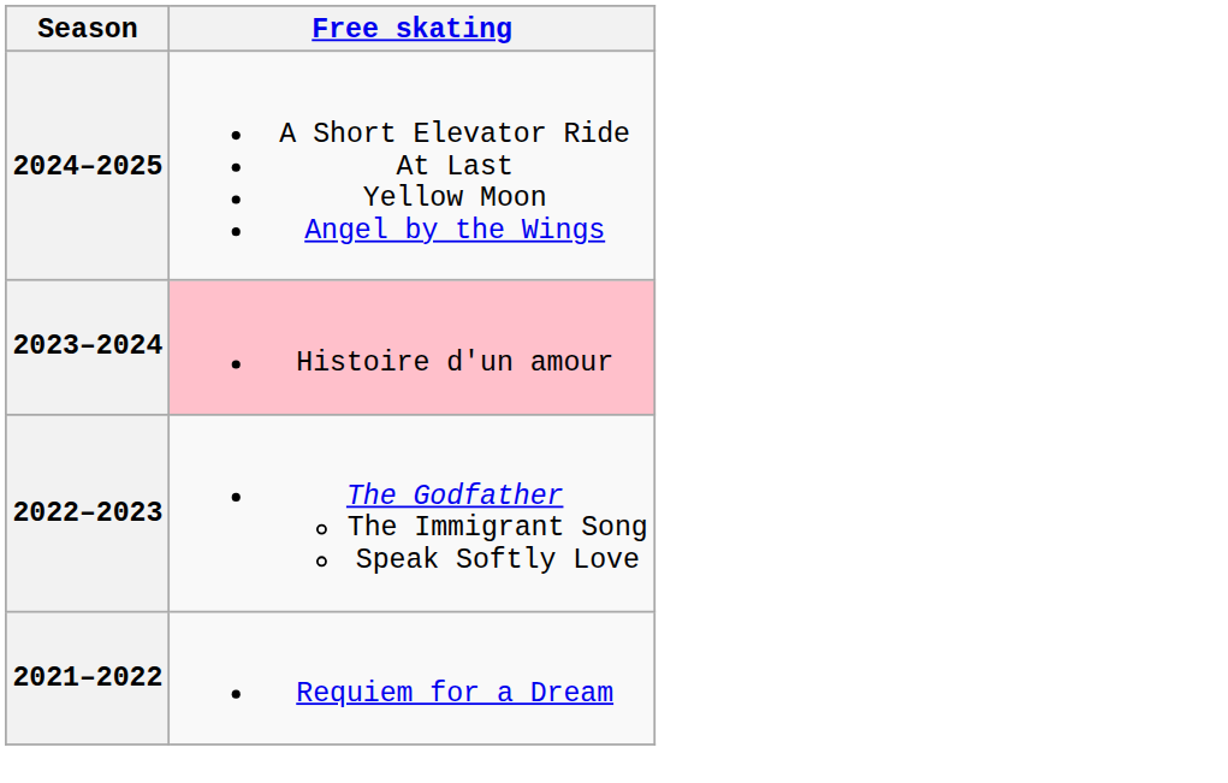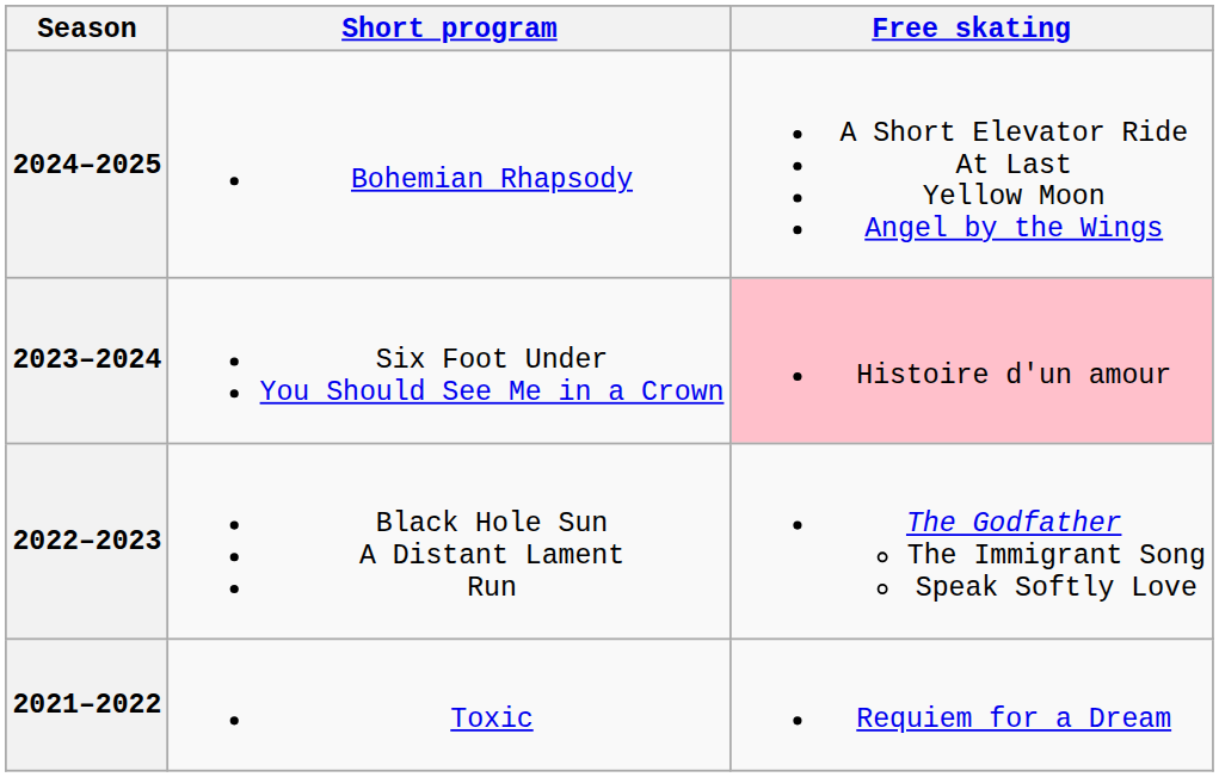 <table class="wikitable" style="text-align:center">
 <tr>
 <th>Season</th>
+<th><a href='#'>Short program</a></th>
 <th><a href='#'>Free skating</a></th>
 </tr>
 <tr>
 <th>2024–2025 <br> </th>
+<td><br><ul><li><a href='#'>Bohemian Rhapsody</a> <br></li></ul></td>
 <td><br><ul><li>A Short Elevator Ride<br></li><li>At Last<br></li><li>Yellow Moon<br></li><li><a href='#'>Angel by the Wings</a><br></li></ul></td>
 </tr>
 <tr>
 <th>2023–2024 <br> </th>
+<td><br><ul><li>Six Foot Under<br> </li><li><a href='#'>You Should See Me in a Crown</a><br> </li></ul></td>
 <td style="background: pink;"><br><ul><li>Histoire d'un amour <br> </li></ul></td>
 </tr>
 <tr>
 <th>2022–2023 <br> </th>
+<td><br><ul><li>Black Hole Sun<br> </li><li>A Distant Lament<br> </li><li>Run<br> </li></ul></td>
 <td><br><ul><li><em><a href='#'>The Godfather</a></em><ul><li>The Immigrant Song</li><li>Speak Softly Love </li></ul></li></ul></td>
 </tr>
 <tr>
 <th>2021–2022 <br> </th>
+<td><br><ul><li><a href='#'>Toxic</a><br> </li></ul></td>
 <td><br><ul><li><a href='#'>Requiem for a Dream</a><br> </li></ul></td>
 </tr>
 </table>
